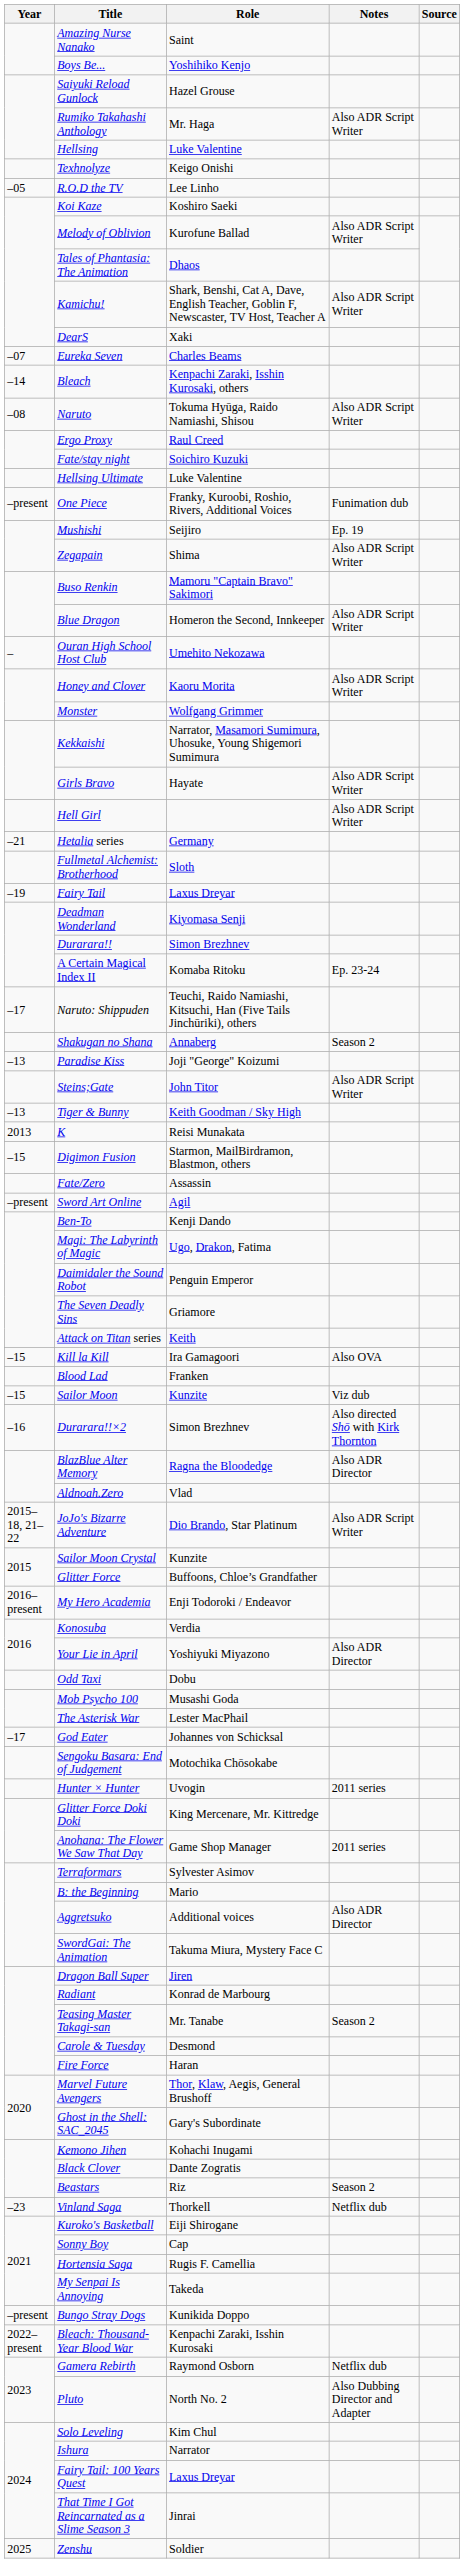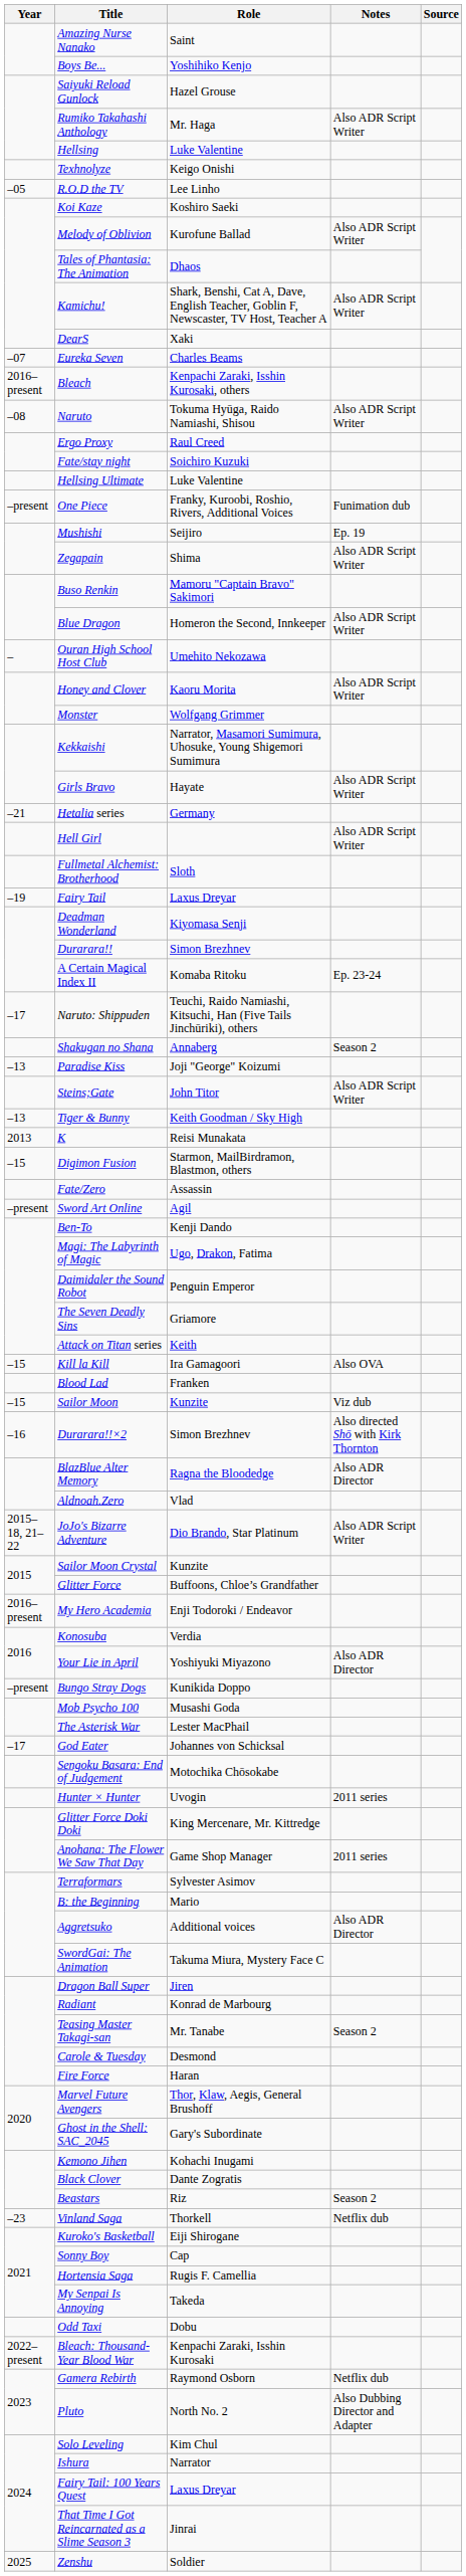 <table class="wikitable sortable plainrowheaders">
 <tr>
 <th>Year </th>
 <th>Title</th>
 <th>Role</th>
 <th>Notes</th>
 <th>Source</th>
 </tr>
 <tr>
 <td rowspan="2"></td>
 <td><em><a href='#'>Amazing Nurse Nanako</a></em></td>
 <td>Saint </td>
 <td></td>
 <td></td>
 </tr>
 <tr>
 <td><em><a href='#'>Boys Be...</a></em></td>
 <td><a href='#'>Yoshihiko Kenjo</a></td>
 <td> </td>
 <td></td>
 </tr>
 <tr>
 <td rowspan="3"></td>
 <td><em><a href='#'>Saiyuki Reload Gunlock</a></em></td>
 <td>Hazel Grouse</td>
 <td> </td>
 <td></td>
 </tr>
 <tr>
 <td><em><a href='#'>Rumiko Takahashi Anthology</a></em></td>
 <td>Mr. Haga</td>
 <td>Also ADR Script Writer</td>
 <td></td>
 </tr>
 <tr>
 <td><em><a href='#'>Hellsing</a></em></td>
 <td><a href='#'>Luke Valentine</a></td>
 <td> </td>
 <td></td>
 </tr>
 <tr>
 <td></td>
 <td><em><a href='#'>Texhnolyze</a></em></td>
 <td>Keigo Onishi </td>
 <td></td>
 <td></td>
 </tr>
 <tr>
 <td>–05</td>
 <td><em><a href='#'>R.O.D the TV</a></em></td>
 <td>Lee Linho</td>
 <td> </td>
 <td></td>
 </tr>
 <tr>
 <td rowspan="5"></td>
 <td><em><a href='#'>Koi Kaze</a></em></td>
 <td>Koshiro Saeki</td>
 <td> </td>
 <td></td>
 </tr>
 <tr>
 <td><em><a href='#'>Melody of Oblivion</a></em></td>
 <td>Kurofune Ballad</td>
 <td>Also ADR Script Writer</td>
 <td rowspan="2"></td>
 </tr>
 <tr>
 <td><em><a href='#'>Tales of Phantasia: The Animation</a></em></td>
 <td><a href='#'>Dhaos</a></td>
 <td> </td>
 </tr>
 <tr>
 <td><em><a href='#'>Kamichu!</a></em></td>
 <td>Shark, Benshi, Cat A, Dave, English Teacher, Goblin F, Newscaster, TV Host, Teacher A</td>
 <td>Also ADR Script Writer</td>
 <td></td>
 </tr>
 <tr>
 <td><em><a href='#'>DearS</a></em></td>
 <td>Xaki </td>
 <td></td>
 <td></td>
 </tr>
 <tr>
 <td>–07</td>
 <td><em><a href='#'>Eureka Seven</a></em></td>
 <td><a href='#'>Charles Beams</a></td>
 <td> </td>
 <td></td>
 </tr>
 <tr>
-<td>–14</td>
+<td>2016–present</td>
 <td><em><a href='#'>Bleach</a></em></td>
 <td><a href='#'>Kenpachi Zaraki</a>, <a href='#'>Isshin Kurosaki</a>, others</td>
 <td> </td>
 <td> </td>
 </tr>
 <tr>
 <td>–08</td>
 <td><em><a href='#'>Naruto</a></em></td>
 <td>Tokuma Hyūga, Raido Namiashi, Shisou</td>
 <td>Also ADR Script Writer</td>
 <td></td>
 </tr>
 <tr>
 <td rowspan="2"></td>
 <td><em><a href='#'>Ergo Proxy</a></em></td>
 <td><a href='#'>Raul Creed</a></td>
 <td> </td>
 <td></td>
 </tr>
 <tr>
 <td><em><a href='#'>Fate/stay night</a></em></td>
 <td><a href='#'>Soichiro Kuzuki</a></td>
 <td></td>
 <td></td>
 </tr>
 <tr>
 <td></td>
 <td><em><a href='#'>Hellsing Ultimate</a></em></td>
 <td>Luke Valentine</td>
 <td> </td>
 <td></td>
 </tr>
 <tr>
 <td>–present</td>
 <td><em><a href='#'>One Piece</a></em></td>
 <td>Franky, Kuroobi, Roshio, Rivers, Additional Voices</td>
 <td>Funimation dub</td>
 <td></td>
 </tr>
 <tr>
 <td rowspan="2"></td>
 <td><em><a href='#'>Mushishi</a></em></td>
 <td>Seijiro </td>
 <td>Ep. 19</td>
 <td></td>
 </tr>
 <tr>
 <td><em><a href='#'>Zegapain</a></em></td>
 <td>Shima </td>
 <td>Also ADR Script Writer</td>
 <td></td>
 </tr>
 <tr>
 <td rowspan="2"></td>
 <td><em><a href='#'>Buso Renkin</a></em></td>
 <td><a href='#'>Mamoru "Captain Bravo" Sakimori</a> </td>
 <td></td>
 <td></td>
 </tr>
 <tr>
 <td><em><a href='#'>Blue Dragon</a></em></td>
 <td>Homeron the Second, Innkeeper</td>
 <td>Also ADR Script Writer</td>
 <td></td>
 </tr>
 <tr>
 <td>–</td>
 <td><em><a href='#'>Ouran High School Host Club</a></em></td>
 <td><a href='#'>Umehito Nekozawa</a></td>
 <td></td>
 <td></td>
 </tr>
 <tr>
 <td rowspan="2"></td>
 <td><em><a href='#'>Honey and Clover</a></em></td>
 <td><a href='#'>Kaoru Morita</a></td>
 <td>Also ADR Script Writer</td>
 <td></td>
 </tr>
 <tr>
 <td><em><a href='#'>Monster</a></em></td>
 <td><a href='#'>Wolfgang Grimmer</a></td>
 <td> </td>
 <td></td>
 </tr>
 <tr>
 <td rowspan="2"></td>
 <td><em><a href='#'>Kekkaishi</a></em></td>
 <td>Narrator, <a href='#'>Masamori Sumimura</a>, Uhosuke, Young Shigemori Sumimura</td>
 <td></td>
 <td></td>
 </tr>
 <tr>
 <td><em><a href='#'>Girls Bravo</a></em></td>
 <td>Hayate</td>
 <td>Also ADR Script Writer</td>
 <td></td>
 </tr>
 <tr>
+<td>–21</td>
+<td><em><a href='#'>Hetalia</a></em> series</td>
+<td><a href='#'>Germany</a></td>
+<td> </td>
+<td></td>
+</tr>
+<tr>
 <td></td>
 <td><em><a href='#'>Hell Girl</a></em></td>
 <td> </td>
 <td>Also ADR Script Writer</td>
-<td></td>
-</tr>
-<tr>
-<td>–21</td>
-<td><em><a href='#'>Hetalia</a></em> series</td>
-<td><a href='#'>Germany</a></td>
-<td> </td>
 <td></td>
 </tr>
 <tr>
 <td></td>
 <td><em><a href='#'>Fullmetal Alchemist: Brotherhood</a></em></td>
 <td><a href='#'>Sloth</a></td>
 <td> </td>
 <td></td>
 </tr>
 <tr>
 <td>–19</td>
 <td><em><a href='#'>Fairy Tail</a></em></td>
 <td><a href='#'>Laxus Dreyar</a></td>
 <td> </td>
 <td></td>
 </tr>
 <tr>
 <td rowspan="3"></td>
 <td><em><a href='#'>Deadman Wonderland</a></em></td>
 <td><a href='#'>Kiyomasa Senji</a></td>
 <td> </td>
 <td></td>
 </tr>
 <tr>
 <td><em><a href='#'>Durarara!!</a></em></td>
 <td><a href='#'>Simon Brezhnev</a></td>
 <td> </td>
 <td></td>
 </tr>
 <tr>
 <td><a href='#'>A Certain Magical Index II</a></td>
 <td>Komaba Ritoku</td>
 <td>Ep. 23-24</td>
 <td></td>
 </tr>
 <tr>
 <td>–17</td>
 <td><em>Naruto: Shippuden</em></td>
 <td>Teuchi, Raido Namiashi, Kitsuchi, Han (Five Tails Jinchūriki), others</td>
 <td> </td>
 <td> </td>
 </tr>
 <tr>
 <td></td>
 <td><em><a href='#'>Shakugan no Shana</a></em></td>
 <td><a href='#'>Annaberg</a></td>
 <td>Season 2</td>
 <td></td>
 </tr>
 <tr>
 <td>–13</td>
 <td><em><a href='#'>Paradise Kiss</a></em></td>
 <td>Joji "George" Koizumi</td>
 <td> </td>
 <td></td>
 </tr>
 <tr>
 <td></td>
 <td><em><a href='#'>Steins;Gate</a></em></td>
 <td><a href='#'>John Titor</a></td>
 <td>Also ADR Script Writer</td>
 <td></td>
 </tr>
 <tr>
 <td>–13</td>
 <td><em><a href='#'>Tiger & Bunny</a></em></td>
 <td><a href='#'>Keith Goodman / Sky High</a></td>
 <td> </td>
 <td></td>
 </tr>
 <tr>
 <td>2013</td>
 <td><em><a href='#'>K</a></em></td>
 <td>Reisi Munakata</td>
 <td></td>
 </tr>
 <tr>
 <td>–15</td>
 <td><em><a href='#'>Digimon Fusion</a></em></td>
 <td>Starmon, MailBirdramon, Blastmon, others</td>
 <td> </td>
 <td></td>
 </tr>
 <tr>
 <td></td>
 <td><em><a href='#'>Fate/Zero</a></em></td>
 <td>Assassin</td>
 <td> </td>
 <td></td>
 </tr>
 <tr>
 <td>–present</td>
 <td><em><a href='#'>Sword Art Online</a></em></td>
 <td><a href='#'>Agil</a></td>
 <td> </td>
 <td></td>
 </tr>
 <tr>
 <td rowspan="5"></td>
 <td><em><a href='#'>Ben-To</a></em></td>
 <td>Kenji Dando</td>
 <td> </td>
 <td></td>
 </tr>
 <tr>
 <td><em><a href='#'>Magi: The Labyrinth of Magic</a></em></td>
 <td><a href='#'>Ugo</a>, <a href='#'>Drakon</a>, Fatima</td>
 <td> </td>
 <td></td>
 </tr>
 <tr>
 <td><em><a href='#'>Daimidaler the Sound Robot</a></em></td>
 <td>Penguin Emperor</td>
 <td> </td>
 <td></td>
 </tr>
 <tr>
 <td><em><a href='#'>The Seven Deadly Sins</a></em></td>
 <td>Griamore</td>
 <td> </td>
 <td></td>
 </tr>
 <tr>
 <td><em><a href='#'>Attack on Titan</a></em> series</td>
 <td><a href='#'>Keith</a></td>
 <td></td>
 <td></td>
 </tr>
 <tr>
 <td>–15</td>
 <td><em><a href='#'>Kill la Kill</a></em></td>
 <td>Ira Gamagoori</td>
 <td>Also OVA</td>
 <td></td>
 </tr>
 <tr>
 <td></td>
 <td><em><a href='#'>Blood Lad</a></em></td>
 <td>Franken</td>
 <td> </td>
 <td></td>
 </tr>
 <tr>
 <td>–15</td>
 <td><em><a href='#'>Sailor Moon</a></em></td>
 <td><a href='#'>Kunzite</a></td>
 <td>Viz dub</td>
 <td></td>
 </tr>
 <tr>
 <td>–16</td>
 <td><em><a href='#'>Durarara!!×2</a></em></td>
 <td>Simon Brezhnev</td>
 <td>Also directed <em><a href='#'>Shō</a></em> with <a href='#'>Kirk Thornton</a></td>
 <td></td>
 </tr>
 <tr>
 <td rowspan="2"></td>
 <td><em><a href='#'>BlazBlue Alter Memory</a></em></td>
 <td><a href='#'>Ragna the Bloodedge</a></td>
 <td>Also ADR Director</td>
 <td></td>
 </tr>
 <tr>
 <td><em><a href='#'>Aldnoah.Zero</a></em></td>
 <td>Vlad</td>
 <td> </td>
 <td></td>
 </tr>
 <tr>
 <td>2015–18, 21–22</td>
 <td><em><a href='#'>JoJo's Bizarre Adventure</a></em></td>
 <td><a href='#'>Dio Brando</a>, Star Platinum</td>
 <td>Also ADR Script Writer</td>
 <td></td>
 </tr>
 <tr>
 <td rowspan="2">2015</td>
 <td><em><a href='#'>Sailor Moon Crystal</a></em></td>
 <td>Kunzite</td>
 <td> </td>
 <td></td>
 </tr>
 <tr>
 <td><em><a href='#'>Glitter Force</a></em></td>
 <td>Buffoons, Chloe’s Grandfather</td>
 <td></td>
 <td></td>
 </tr>
 <tr>
 <td>2016–present</td>
 <td><em><a href='#'>My Hero Academia</a></em></td>
 <td>Enji Todoroki / Endeavor</td>
 <td></td>
 <td></td>
 </tr>
 <tr>
 <td rowspan="2">2016</td>
 <td><em><a href='#'>Konosuba</a></em></td>
 <td>Verdia</td>
 <td></td>
 <td></td>
 </tr>
 <tr>
 <td><em><a href='#'>Your Lie in April</a></em></td>
 <td>Yoshiyuki Miyazono</td>
 <td>Also ADR Director</td>
 <td></td>
 </tr>
 <tr>
-<td></td>
-<td><em><a href='#'>Odd Taxi</a></em></td>
-<td>Dobu</td>
+<td>–present</td>
+<td><em><a href='#'>Bungo Stray Dogs</a></em></td>
+<td>Kunikida Doppo</td>
 <td></td>
 <td></td>
 </tr>
 <tr>
 <td rowspan="2"></td>
 <td><em><a href='#'>Mob Psycho 100</a></em></td>
 <td>Musashi Goda</td>
 <td></td>
 <td></td>
 </tr>
 <tr>
 <td><em><a href='#'>The Asterisk War</a></em></td>
 <td>Lester MacPhail</td>
 <td></td>
 <td></td>
 </tr>
 <tr>
 <td>–17</td>
 <td><em><a href='#'>God Eater</a></em></td>
 <td>Johannes von Schicksal</td>
 <td></td>
 <td></td>
 </tr>
 <tr>
 <td></td>
 <td><em><a href='#'>Sengoku Basara: End of Judgement</a></em></td>
 <td>Motochika Chōsokabe</td>
 <td> </td>
 <td></td>
 </tr>
 <tr>
 <td></td>
 <td><em><a href='#'>Hunter × Hunter</a></em></td>
 <td>Uvogin</td>
 <td>2011 series</td>
 <td></td>
 </tr>
 <tr>
 <td rowspan="2"></td>
 <td><em><a href='#'>Glitter Force Doki Doki</a></em></td>
 <td>King Mercenare, Mr. Kittredge</td>
 <td></td>
 <td></td>
 </tr>
 <tr>
 <td><em><a href='#'>Anohana: The Flower We Saw That Day</a></em></td>
 <td>Game Shop Manager</td>
 <td>2011 series</td>
 <td></td>
 </tr>
 <tr>
 <td rowspan="4"></td>
 <td><em><a href='#'>Terraformars</a></em></td>
 <td>Sylvester Asimov</td>
 <td> </td>
 <td></td>
 </tr>
 <tr>
 <td><em><a href='#'>B: the Beginning</a></em></td>
 <td>Mario</td>
 <td></td>
 <td></td>
 </tr>
 <tr>
 <td><em><a href='#'>Aggretsuko</a></em></td>
 <td>Additional voices</td>
 <td>Also ADR Director</td>
 <td></td>
 </tr>
 <tr>
 <td><em><a href='#'>SwordGai: The Animation</a></em></td>
 <td>Takuma Miura, Mystery Face C</td>
 <td></td>
 <td></td>
 </tr>
 <tr>
 <td rowspan="5"></td>
 <td><em><a href='#'>Dragon Ball Super</a></em></td>
 <td><a href='#'>Jiren</a></td>
 <td></td>
 <td></td>
 </tr>
 <tr>
 <td><em><a href='#'>Radiant</a></em></td>
 <td>Konrad de Marbourg</td>
 <td></td>
 <td></td>
 </tr>
 <tr>
 <td><em><a href='#'>Teasing Master Takagi-san</a></em></td>
 <td>Mr. Tanabe</td>
 <td>Season 2</td>
 <td></td>
 </tr>
 <tr>
 <td><em><a href='#'>Carole & Tuesday</a></em></td>
 <td>Desmond</td>
 <td></td>
 <td></td>
 </tr>
 <tr>
 <td><em><a href='#'>Fire Force</a></em></td>
 <td>Haran</td>
 <td></td>
 <td></td>
 </tr>
 <tr>
 <td rowspan="2">2020</td>
 <td><em><a href='#'>Marvel Future Avengers</a></em></td>
 <td><a href='#'>Thor</a>, <a href='#'>Klaw</a>, Aegis, General Brushoff</td>
 <td></td>
 <td></td>
 </tr>
 <tr>
 <td><em><a href='#'>Ghost in the Shell: SAC_2045</a></em></td>
 <td>Gary's Subordinate</td>
 <td></td>
 <td></td>
 </tr>
 <tr>
 <td rowspan="3"></td>
 <td><em><a href='#'>Kemono Jihen</a></em></td>
 <td>Kohachi Inugami</td>
 <td></td>
 <td></td>
 </tr>
 <tr>
 <td><em><a href='#'>Black Clover</a></em></td>
 <td>Dante Zogratis</td>
 <td></td>
 <td></td>
 </tr>
 <tr>
 <td><em><a href='#'>Beastars</a></em></td>
 <td>Riz</td>
 <td>Season 2</td>
 <td></td>
 </tr>
 <tr>
 <td>–23</td>
 <td><em><a href='#'>Vinland Saga</a></em></td>
 <td>Thorkell</td>
 <td>Netflix dub</td>
 <td></td>
 </tr>
 <tr>
 <td rowspan="4">2021</td>
 <td><em><a href='#'>Kuroko's Basketball</a></em></td>
 <td>Eiji Shirogane</td>
 <td></td>
 <td></td>
 </tr>
 <tr>
 <td><em><a href='#'>Sonny Boy</a></em></td>
 <td>Cap</td>
 <td></td>
 <td></td>
 </tr>
 <tr>
 <td><em><a href='#'>Hortensia Saga</a></em></td>
 <td>Rugis F. Camellia</td>
 <td></td>
 <td></td>
 </tr>
 <tr>
 <td><em><a href='#'>My Senpai Is Annoying</a></em></td>
 <td>Takeda</td>
 <td></td>
 <td></td>
 </tr>
 <tr>
-<td>–present</td>
-<td><em><a href='#'>Bungo Stray Dogs</a></em></td>
-<td>Kunikida Doppo</td>
+<td></td>
+<td><em><a href='#'>Odd Taxi</a></em></td>
+<td>Dobu</td>
 <td></td>
 <td></td>
 </tr>
 <tr>
 <td>2022–present</td>
 <td><em><a href='#'>Bleach: Thousand-Year Blood War</a></em></td>
 <td>Kenpachi Zaraki, Isshin Kurosaki</td>
 <td></td>
 <td></td>
 </tr>
 <tr>
 <td rowspan="2">2023</td>
 <td><em><a href='#'>Gamera Rebirth</a></em></td>
 <td>Raymond Osborn</td>
 <td>Netflix dub</td>
 <td></td>
 </tr>
 <tr>
 <td><em><a href='#'>Pluto</a></em></td>
 <td>North No. 2</td>
 <td>Also Dubbing Director and Adapter</td>
 <td></td>
 </tr>
 <tr>
 <td rowspan="4">2024</td>
 <td><em><a href='#'>Solo Leveling</a></em></td>
 <td>Kim Chul</td>
 <td></td>
 <td></td>
 </tr>
 <tr>
 <td><em><a href='#'>Ishura</a></em></td>
 <td>Narrator</td>
 <td></td>
 <td></td>
 </tr>
 <tr>
 <td><em><a href='#'>Fairy Tail: 100 Years Quest</a></em></td>
 <td><a href='#'>Laxus Dreyar</a></td>
 <td></td>
 <td></td>
 </tr>
 <tr>
 <td><em><a href='#'>That Time I Got Reincarnated as a Slime Season 3</a></em></td>
 <td>Jinrai</td>
 <td></td>
 <td></td>
 </tr>
 <tr>
 <td>2025</td>
 <td><em><a href='#'>Zenshu</a></em></td>
 <td>Soldier</td>
 <td></td>
 <td></td>
 </tr>
 </table>
